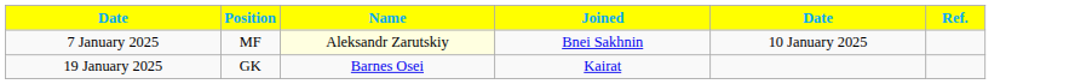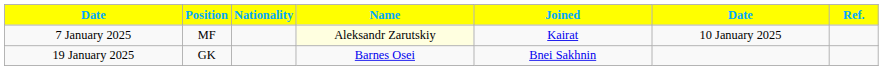 <table class="wikitable"  style="text-align:center; font-size:90%; ">
 <tr>
 <th style="background:#ffff00; color:#00AAFF; width:200px;">Date</th>
 <th style="background:#ffff00; color:#00AAFF; width:50px;">Position</th>
+<th style="background:#ffff00; color:#00AAFF; width:50px;">Nationality</th>
 <th style="background:#ffff00; color:#00AAFF; width:200px;">Name</th>
 <th style="background:#ffff00; color:#00AAFF; width:200px;">Joined</th>
 <th style="background:#ffff00; color:#00AAFF; width:200px;">Date</th>
 <th style="background:#ffff00; color:#00AAFF; width:50px;">Ref.</th>
 </tr>
 <tr>
 <td>7 January 2025</td>
 <td>MF</td>
+<td></td>
 <td style="background: lightyellow;">Aleksandr Zarutskiy</td>
-<td><a href='#'>Bnei Sakhnin</a></td>
+<td><a href='#'>Kairat</a></td>
 <td>10 January 2025</td>
 <td></td>
 </tr>
 <tr>
 <td>19 January 2025</td>
 <td>GK</td>
+<td></td>
 <td><a href='#'>Barnes Osei</a></td>
-<td><a href='#'>Kairat</a></td>
+<td><a href='#'>Bnei Sakhnin</a></td>
 <td></td>
 <td></td>
 </tr>
 </table>
